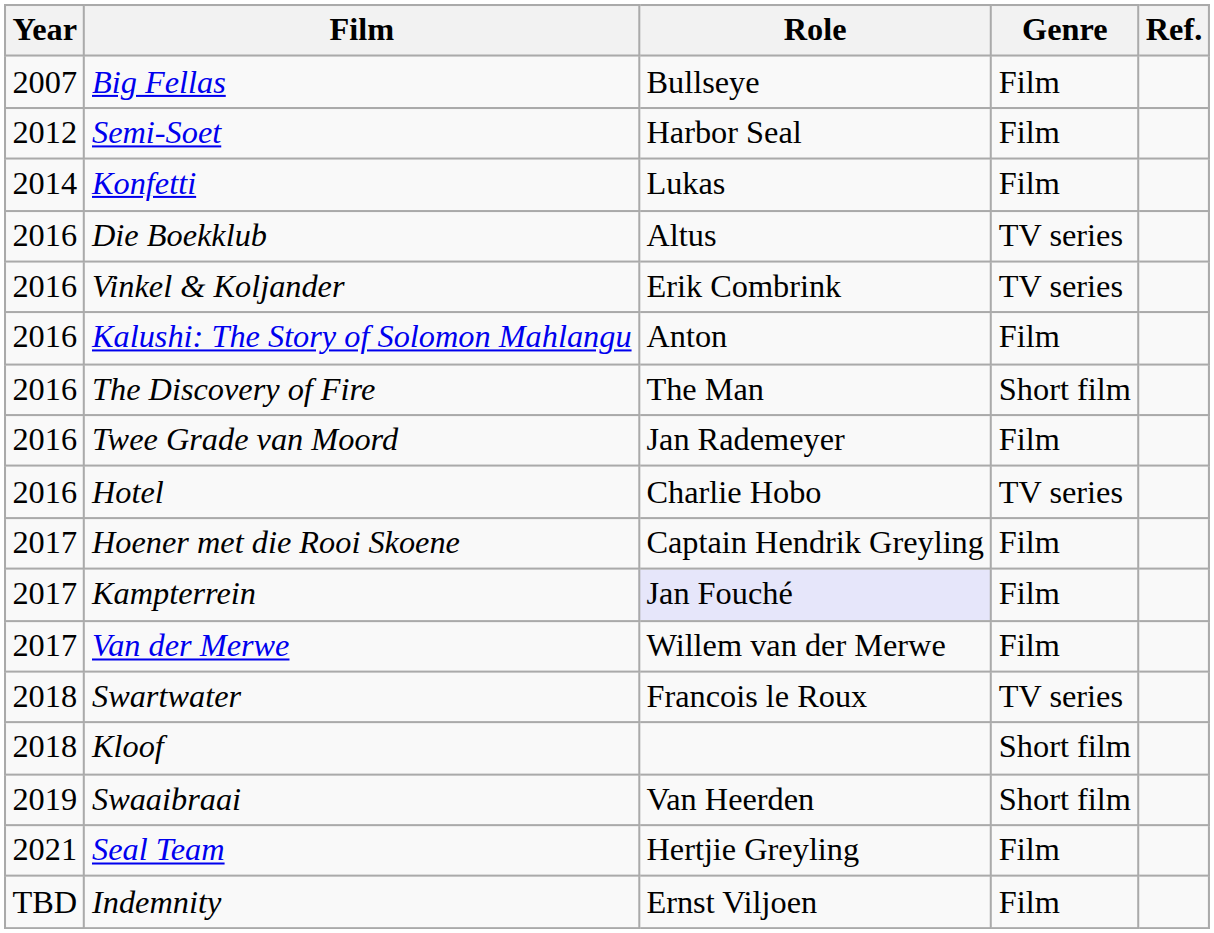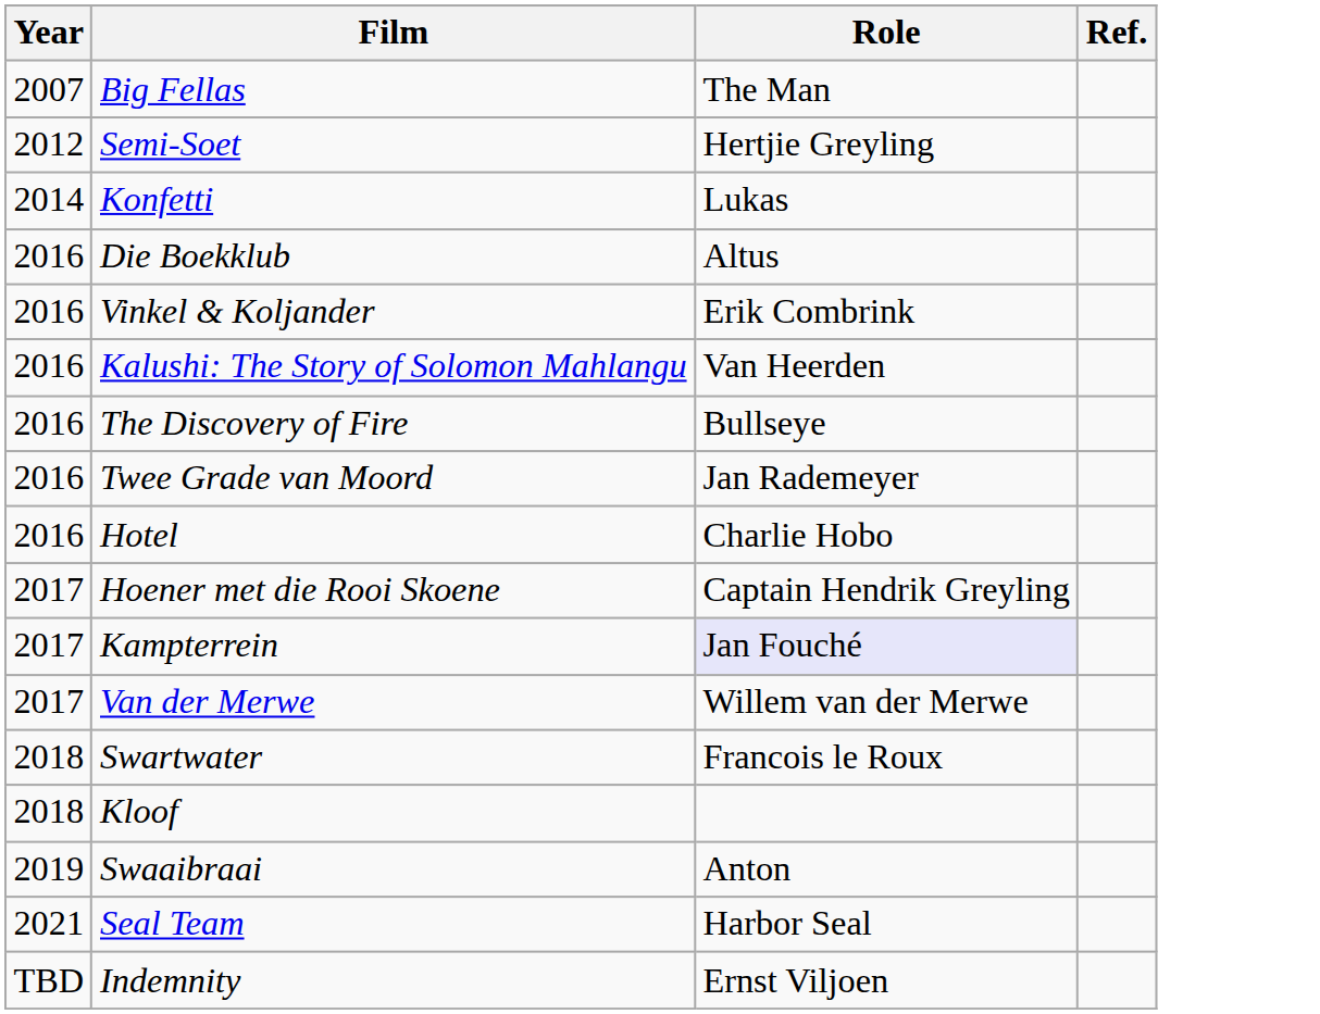 <table class="wikitable">
 <tr>
 <th>Year</th>
 <th>Film</th>
 <th>Role</th>
-<th>Genre</th>
 <th>Ref.</th>
 </tr>
 <tr>
 <td>2007</td>
 <td><em><a href='#'>Big Fellas</a></em></td>
-<td>Bullseye</td>
-<td>Film</td>
+<td>The Man</td>
 <td></td>
 </tr>
 <tr>
 <td>2012</td>
 <td><em><a href='#'>Semi-Soet</a></em></td>
-<td>Harbor Seal</td>
-<td>Film</td>
+<td>Hertjie Greyling</td>
 <td></td>
 </tr>
 <tr>
 <td>2014</td>
 <td><em><a href='#'>Konfetti</a></em></td>
 <td>Lukas</td>
-<td>Film</td>
 <td></td>
 </tr>
 <tr>
 <td>2016</td>
 <td><em>Die Boekklub</em></td>
 <td>Altus</td>
-<td>TV series</td>
 <td></td>
 </tr>
 <tr>
 <td>2016</td>
 <td><em>Vinkel & Koljander</em></td>
 <td>Erik Combrink</td>
-<td>TV series</td>
 <td></td>
 </tr>
 <tr>
 <td>2016</td>
 <td><em><a href='#'>Kalushi: The Story of Solomon Mahlangu</a></em></td>
-<td>Anton</td>
-<td>Film</td>
+<td>Van Heerden</td>
 <td></td>
 </tr>
 <tr>
 <td>2016</td>
 <td><em>The Discovery of Fire</em></td>
-<td>The Man</td>
-<td>Short film</td>
+<td>Bullseye</td>
 <td></td>
 </tr>
 <tr>
 <td>2016</td>
 <td><em>Twee Grade van Moord</em></td>
 <td>Jan Rademeyer</td>
-<td>Film</td>
 <td></td>
 </tr>
 <tr>
 <td>2016</td>
 <td><em>Hotel</em></td>
 <td>Charlie Hobo</td>
-<td>TV series</td>
 <td></td>
 </tr>
 <tr>
 <td>2017</td>
 <td><em>Hoener met die Rooi Skoene</em></td>
 <td>Captain Hendrik Greyling</td>
-<td>Film</td>
 <td></td>
 </tr>
 <tr>
 <td>2017</td>
 <td><em>Kampterrein</em></td>
 <td style="background: lavender;">Jan Fouché</td>
-<td>Film</td>
 <td></td>
 </tr>
 <tr>
 <td>2017</td>
 <td><em><a href='#'>Van der Merwe</a></em></td>
 <td>Willem van der Merwe</td>
-<td>Film</td>
 <td></td>
 </tr>
 <tr>
 <td>2018</td>
 <td><em>Swartwater</em></td>
 <td>Francois le Roux</td>
-<td>TV series</td>
 <td></td>
 </tr>
 <tr>
 <td>2018</td>
 <td><em>Kloof</em></td>
 <td></td>
-<td>Short film</td>
 <td></td>
 </tr>
 <tr>
 <td>2019</td>
 <td><em>Swaaibraai</em></td>
-<td>Van Heerden</td>
-<td>Short film</td>
+<td>Anton</td>
 <td></td>
 </tr>
 <tr>
 <td>2021</td>
 <td><em><a href='#'>Seal Team</a></em></td>
-<td>Hertjie Greyling</td>
-<td>Film</td>
+<td>Harbor Seal</td>
 <td></td>
 </tr>
 <tr>
 <td>TBD</td>
 <td><em>Indemnity</em></td>
 <td>Ernst Viljoen</td>
-<td>Film</td>
 <td></td>
 </tr>
 </table>
